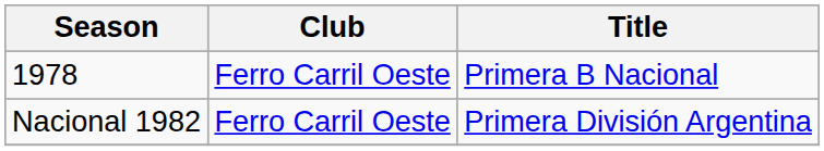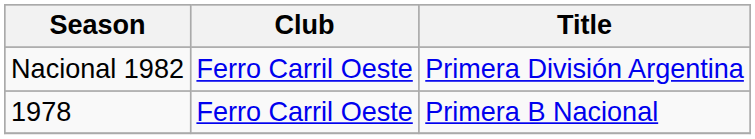 <table class="wikitable">
 <tr>
 <th>Season</th>
 <th>Club</th>
 <th>Title</th>
 </tr>
 <tr>
+<td>Nacional 1982</td>
+<td><a href='#'>Ferro Carril Oeste</a></td>
+<td><a href='#'>Primera División Argentina</a></td>
+</tr>
+<tr>
 <td>1978</td>
 <td><a href='#'>Ferro Carril Oeste</a></td>
 <td><a href='#'>Primera B Nacional</a></td>
 </tr>
 <tr>
-<td>Nacional 1982</td>
-<td><a href='#'>Ferro Carril Oeste</a></td>
-<td><a href='#'>Primera División Argentina</a></td>
-</tr>
-<tr>
 </tr>
 </table>
